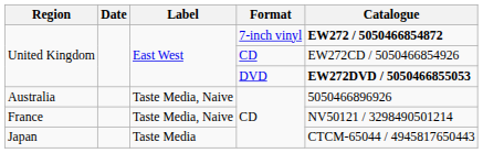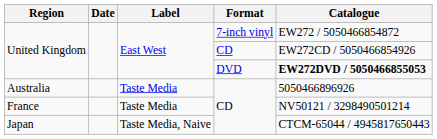 <table class="wikitable">
 <tr>
 <th>Region</th>
 <th>Date</th>
 <th>Label</th>
 <th>Format</th>
 <th>Catalogue</th>
 </tr>
 <tr>
 <td rowspan="3">United Kingdom</td>
 <td rowspan="3"></td>
 <td rowspan="3"><a href='#'>East West</a></td>
 <td><a href='#'>7-inch vinyl</a></td>
-<td><strong>EW272 / 5050466854872</strong></td>
+<td>EW272 / 5050466854872</td>
 </tr>
 <tr>
 <td><a href='#'>CD</a></td>
 <td>EW272CD / 5050466854926</td>
 </tr>
 <tr>
 <td><a href='#'>DVD</a></td>
 <td><strong>EW272DVD / 5050466855053</strong></td>
 </tr>
 <tr>
 <td rowspan="1">Australia</td>
 <td rowspan="1"></td>
-<td rowspan="1">Taste Media, Naive</td>
+<td rowspan="1"><a href='#'>Taste Media</a></td>
 <td rowspan="3">CD</td>
 <td rowspan="1">5050466896926</td>
 </tr>
 <tr>
 <td rowspan="1">France</td>
 <td rowspan="1"></td>
-<td rowspan="1">Taste Media, Naive</td>
+<td rowspan="1">Taste Media</td>
 <td rowspan="1">NV50121 / 3298490501214</td>
 </tr>
 <tr>
 <td rowspan="1">Japan</td>
 <td rowspan="1"></td>
-<td rowspan="1">Taste Media</td>
+<td rowspan="1">Taste Media, Naive</td>
 <td rowspan="1">CTCM-65044 / 4945817650443</td>
 </tr>
 </table>
